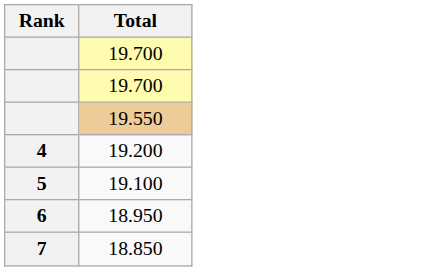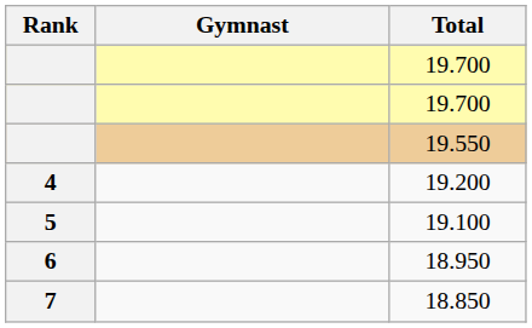 <table class="wikitable sortable" style="text-align:center; font-size:95%">
 <tr>
 <th scope="col" style="width:50px;">Rank</th>
+<th scope="col" style="width:180px;">Gymnast</th>
 <th scope="col" style="width:80px;">Total</th>
 </tr>
 <tr style="background:#fffcaf;">
 <th scope=row style="text-align:center"></th>
+<td style="text-align:left;"></td>
 <td>19.700</td>
 </tr>
 <tr style="background:#fffcaf;">
 <th scope=row style="text-align:center"></th>
+<td style="text-align:left;"></td>
 <td>19.700</td>
 </tr>
 <tr style="background:#ec9;">
 <th scope=row style="text-align:center"></th>
+<td style="text-align:left;"></td>
 <td>19.550</td>
 </tr>
 <tr>
 <th scope=row style="text-align:center">4</th>
+<td style="text-align:left;"></td>
 <td>19.200</td>
 </tr>
 <tr>
 <th scope=row style="text-align:center">5</th>
+<td style="text-align:left;"></td>
 <td>19.100</td>
 </tr>
 <tr>
 <th scope=row style="text-align:center">6</th>
+<td style="text-align:left;"></td>
 <td>18.950</td>
 </tr>
 <tr>
 <th scope=row style="text-align:center">7</th>
+<td style="text-align:left;"></td>
 <td>18.850</td>
 </tr>
 </table>
